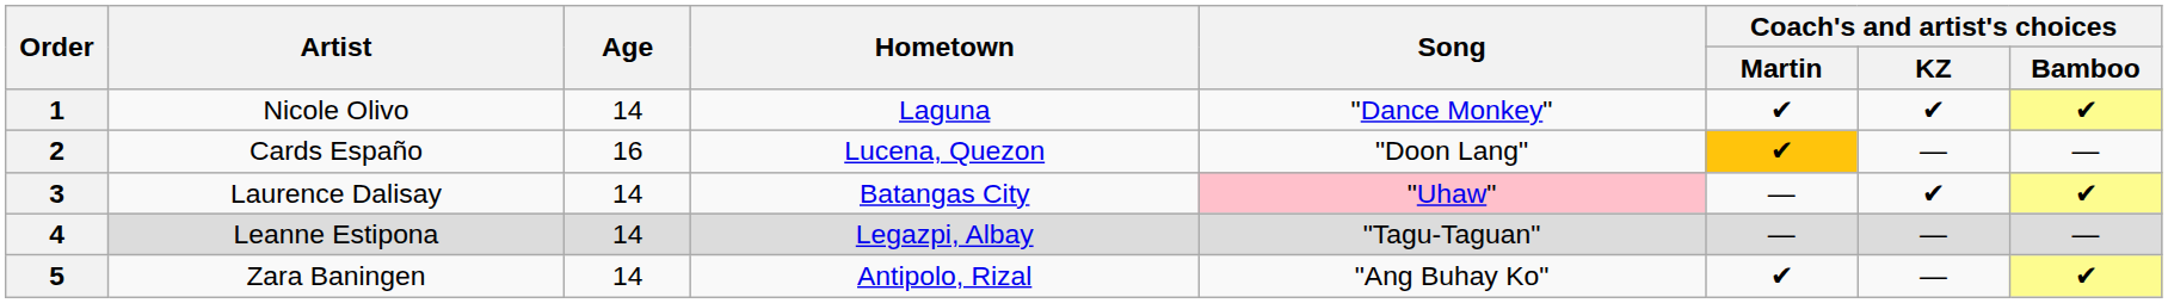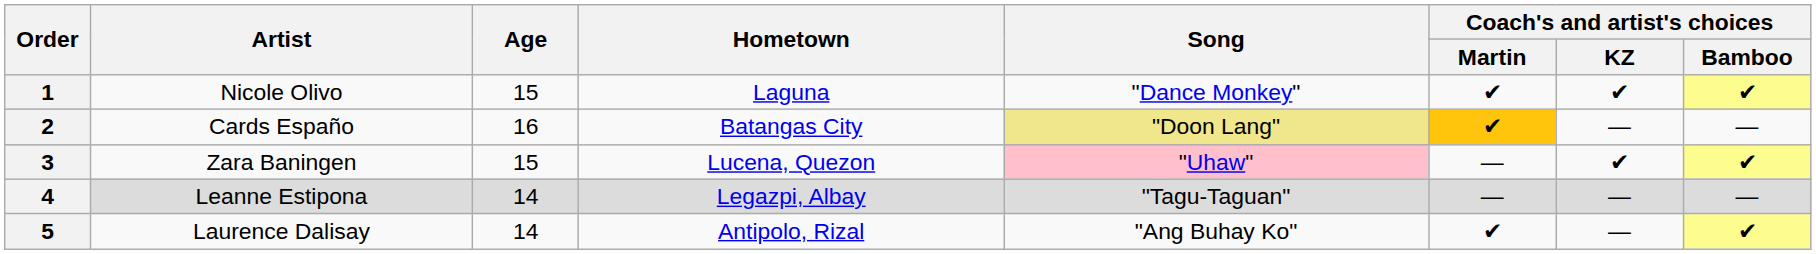 <table class="wikitable" style="text-align:center; line-height:17px; width:100%">
 <tr>
 <th scope="col" rowspan="2" style="width:04%">Order</th>
 <th scope="col" rowspan="2" style="width:18%">Artist</th>
 <th scope="col" rowspan="2" style="width:05%">Age</th>
 <th scope="col" rowspan="2" style="width:20%">Hometown</th>
 <th scope="col" rowspan="2" style="width:20%">Song</th>
 <th scope="col" colspan="3" style="width:24%">Coach's and artist's choices</th>
 </tr>
 <tr>
 <th style="width:06%">Martin</th>
 <th style="width:06%">KZ</th>
 <th style="width:06%">Bamboo</th>
 </tr>
 <tr>
 <th>1</th>
 <td>Nicole Olivo</td>
-<td>14</td>
+<td>15</td>
 <td><a href='#'>Laguna</a></td>
 <td>"<a href='#'>Dance Monkey</a>"</td>
 <td>✔</td>
 <td>✔</td>
 <td style="background:#fdfc8f;">✔</td>
 </tr>
 <tr>
 <th>2</th>
 <td>Cards Españo</td>
 <td>16</td>
-<td><a href='#'>Lucena, Quezon</a></td>
-<td>"Doon Lang"</td>
+<td><a href='#'>Batangas City</a></td>
+<td style="background: khaki;">"Doon Lang"</td>
 <td style="background:#FFC40C;">✔</td>
 <td>—</td>
 <td>—</td>
 </tr>
 <tr>
 <th>3</th>
-<td>Laurence Dalisay</td>
-<td>14</td>
-<td><a href='#'>Batangas City</a></td>
+<td>Zara Baningen</td>
+<td>15</td>
+<td><a href='#'>Lucena, Quezon</a></td>
 <td style="background: pink;">"<a href='#'>Uhaw</a>"</td>
 <td>—</td>
 <td>✔</td>
 <td style="background:#fdfc8f;">✔</td>
 </tr>
 <tr>
 <th>4</th>
 <td style="background:#DCDCDC;">Leanne Estipona</td>
 <td style="background:#DCDCDC;">14</td>
 <td style="background:#DCDCDC;"><a href='#'>Legazpi, Albay</a></td>
 <td style="background:#DCDCDC;">"Tagu-Taguan"</td>
 <td style="background:#DCDCDC;">—</td>
 <td style="background:#DCDCDC;">—</td>
 <td style="background:#DCDCDC;">—</td>
 </tr>
 <tr>
 <th>5</th>
-<td>Zara Baningen</td>
+<td>Laurence Dalisay</td>
 <td>14</td>
 <td><a href='#'>Antipolo, Rizal</a></td>
 <td>"Ang Buhay Ko"</td>
 <td>✔</td>
 <td>—</td>
 <td style="background:#fdfc8f;">✔</td>
 </tr>
 </table>
